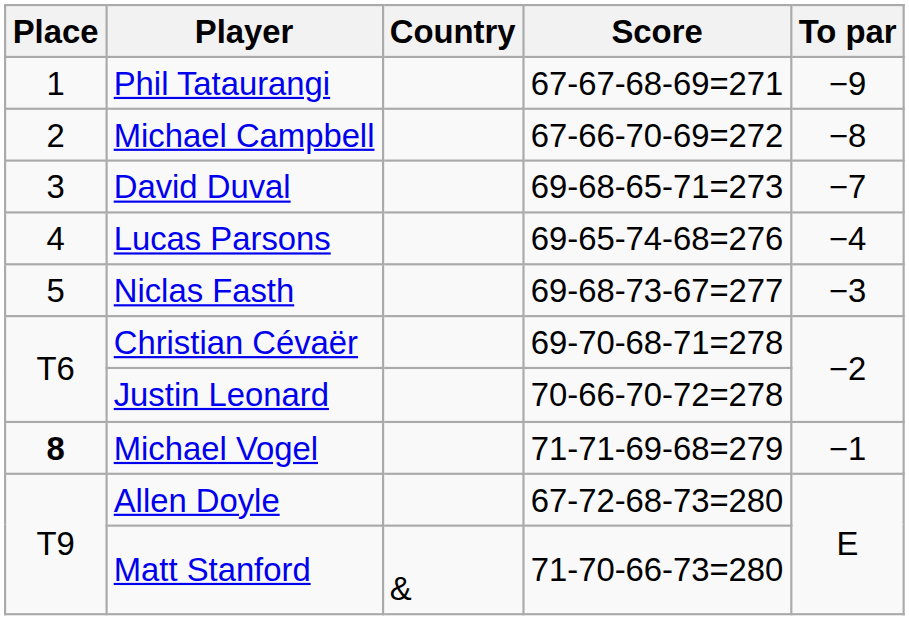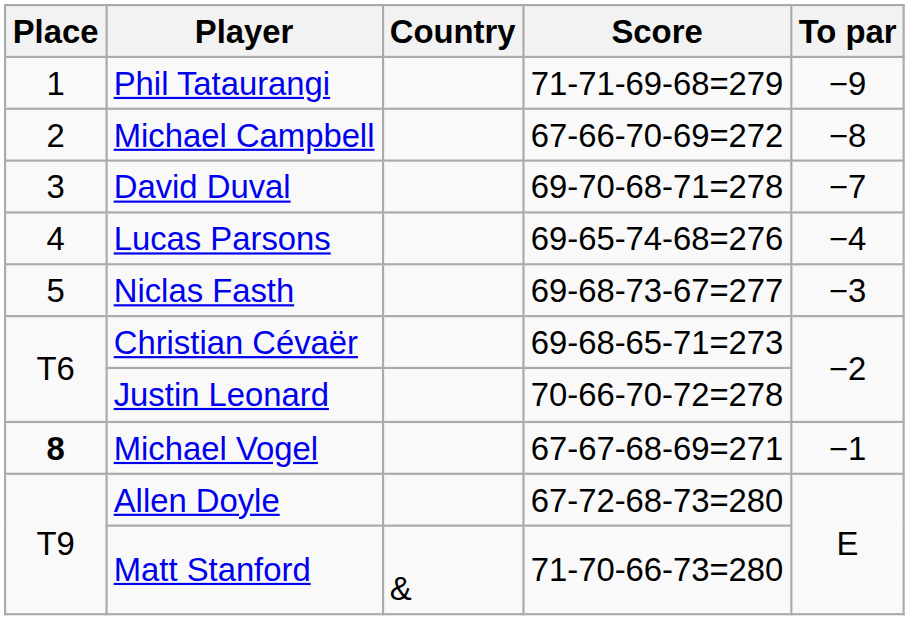 <table class="wikitable" style="font-size:95%;">
 <tr>
 <th>Place</th>
 <th>Player</th>
 <th>Country</th>
 <th>Score</th>
 <th>To par</th>
 </tr>
 <tr>
 <td align=center>1</td>
 <td><a href='#'>Phil Tataurangi</a></td>
 <td></td>
-<td>67-67-68-69=271</td>
+<td>71-71-69-68=279</td>
 <td align=center>−9</td>
 </tr>
 <tr>
 <td align=center>2</td>
 <td><a href='#'>Michael Campbell</a></td>
 <td></td>
 <td>67-66-70-69=272</td>
 <td align=center>−8</td>
 </tr>
 <tr>
 <td align=center>3</td>
 <td><a href='#'>David Duval</a></td>
 <td></td>
-<td>69-68-65-71=273</td>
+<td>69-70-68-71=278</td>
 <td align=center>−7</td>
 </tr>
 <tr>
 <td align=center>4</td>
 <td><a href='#'>Lucas Parsons</a></td>
 <td></td>
 <td>69-65-74-68=276</td>
 <td align=center>−4</td>
 </tr>
 <tr>
 <td align=center>5</td>
 <td><a href='#'>Niclas Fasth</a></td>
 <td></td>
 <td>69-68-73-67=277</td>
 <td align=center>−3</td>
 </tr>
 <tr>
 <td align=center rowspan=2>T6</td>
 <td><a href='#'>Christian Cévaër</a></td>
 <td></td>
-<td>69-70-68-71=278</td>
+<td>69-68-65-71=273</td>
 <td align=center rowspan=2>−2</td>
 </tr>
 <tr>
 <td><a href='#'>Justin Leonard</a></td>
 <td></td>
 <td>70-66-70-72=278</td>
 </tr>
 <tr>
 <td align=center><strong>8</strong></td>
 <td><a href='#'>Michael Vogel</a></td>
 <td></td>
-<td>71-71-69-68=279</td>
+<td>67-67-68-69=271</td>
 <td align=center>−1</td>
 </tr>
 <tr>
 <td align=center rowspan=2>T9</td>
 <td><a href='#'>Allen Doyle</a></td>
 <td></td>
 <td>67-72-68-73=280</td>
 <td align=center rowspan=2>E</td>
 </tr>
 <tr>
 <td><a href='#'>Matt Stanford</a></td>
 <td><br>& </td>
 <td>71-70-66-73=280</td>
 </tr>
 </table>
